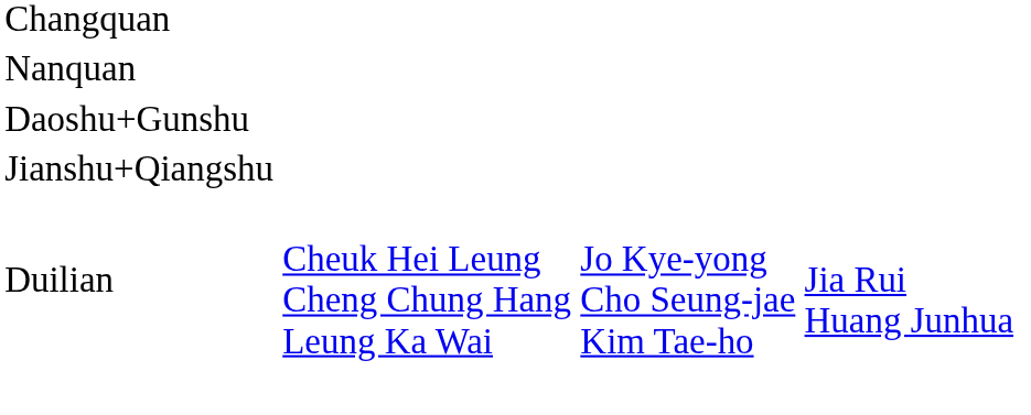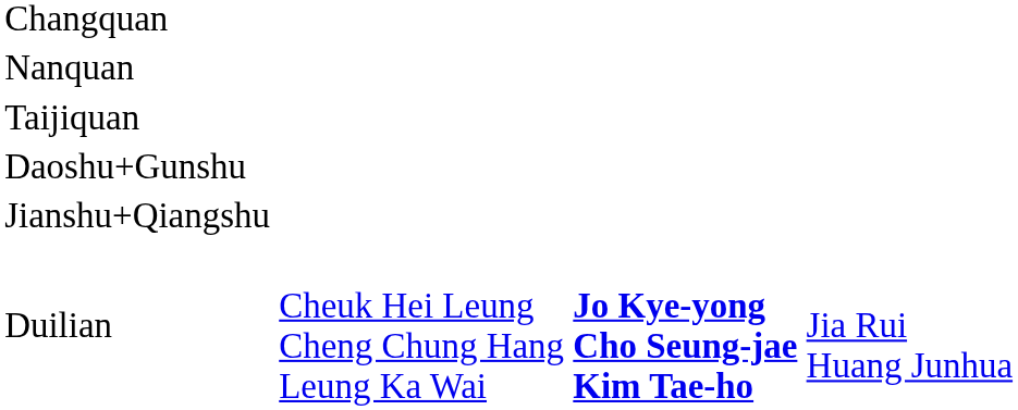 <table>
 <tr>
 <td>Changquan</td>
 <td></td>
 <td></td>
 <td></td>
 </tr>
 <tr>
 <td>Nanquan</td>
+<td></td>
+<td></td>
+<td></td>
+</tr>
+<tr>
+<td>Taijiquan</td>
 <td></td>
 <td></td>
 <td></td>
 </tr>
 <tr>
 <td>Daoshu+Gunshu</td>
 <td></td>
 <td></td>
 <td></td>
 </tr>
 <tr>
 <td>Jianshu+Qiangshu</td>
 <td></td>
 <td></td>
 <td></td>
 </tr>
 <tr>
 <td>Duilian</td>
 <td><br><a href='#'>Cheuk Hei Leung</a><br><a href='#'>Cheng Chung Hang</a><br><a href='#'>Leung Ka Wai</a></td>
-<td><br><a href='#'>Jo Kye-yong</a><br><a href='#'>Cho Seung-jae</a><br><a href='#'>Kim Tae-ho</a></td>
+<td><strong><br><a href='#'>Jo Kye-yong</a><br><a href='#'>Cho Seung-jae</a><br><a href='#'>Kim Tae-ho</a></strong></td>
 <td><br><a href='#'>Jia Rui</a><br><a href='#'>Huang Junhua</a></td>
 </tr>
 </table>
